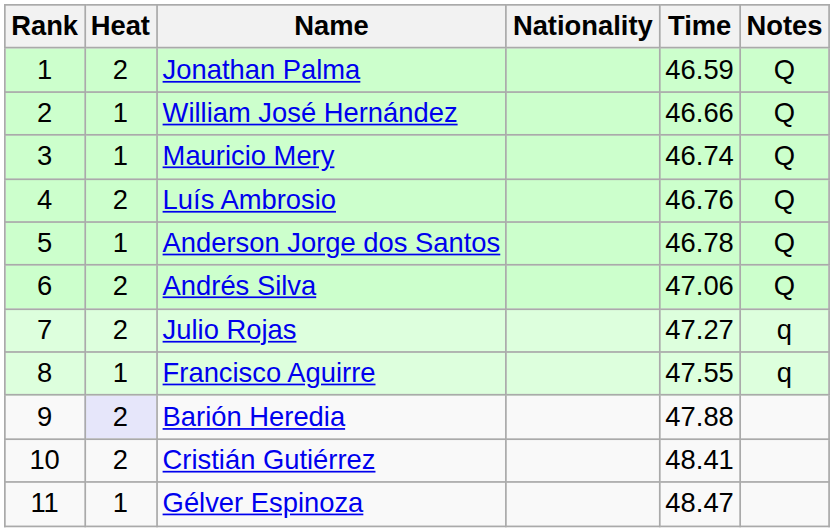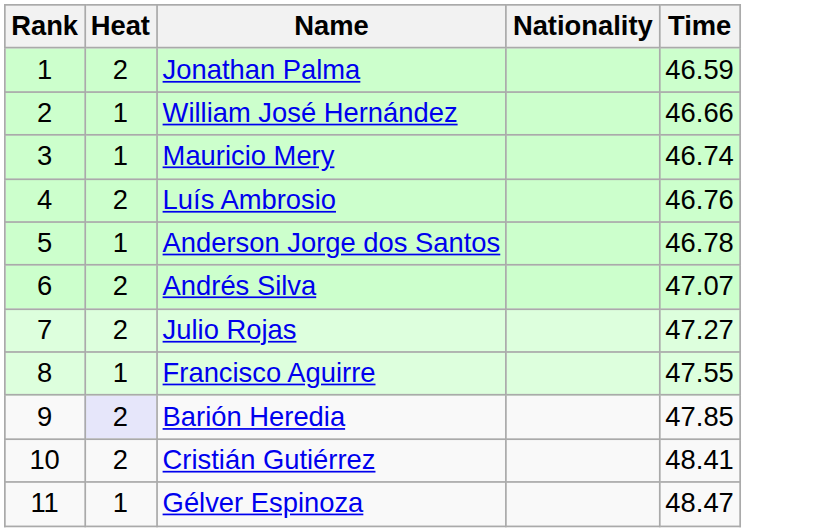 <table class="wikitable sortable" style="text-align:center">
 <tr>
 <th>Rank</th>
 <th>Heat</th>
 <th>Name</th>
 <th>Nationality</th>
 <th>Time</th>
-<th>Notes</th>
 </tr>
 <tr bgcolor=ccffcc>
 <td>1</td>
 <td>2</td>
 <td align=left><a href='#'>Jonathan Palma</a></td>
 <td align=left></td>
 <td>46.59</td>
-<td>Q</td>
 </tr>
 <tr bgcolor=ccffcc>
 <td>2</td>
 <td>1</td>
 <td align=left><a href='#'>William José Hernández</a></td>
 <td align=left></td>
 <td>46.66</td>
-<td>Q</td>
 </tr>
 <tr bgcolor=ccffcc>
 <td>3</td>
 <td>1</td>
 <td align=left><a href='#'>Mauricio Mery</a></td>
 <td align=left></td>
 <td>46.74</td>
-<td>Q</td>
 </tr>
 <tr bgcolor=ccffcc>
 <td>4</td>
 <td>2</td>
 <td align=left><a href='#'>Luís Ambrosio</a></td>
 <td align=left></td>
 <td>46.76</td>
-<td>Q</td>
 </tr>
 <tr bgcolor=ccffcc>
 <td>5</td>
 <td>1</td>
 <td align=left><a href='#'>Anderson Jorge dos Santos</a></td>
 <td align=left></td>
 <td>46.78</td>
-<td>Q</td>
 </tr>
 <tr bgcolor=ccffcc>
 <td>6</td>
 <td>2</td>
 <td align=left><a href='#'>Andrés Silva</a></td>
 <td align=left></td>
-<td>47.06</td>
-<td>Q</td>
+<td>47.07</td>
 </tr>
 <tr bgcolor=ddffdd>
 <td>7</td>
 <td>2</td>
 <td align=left><a href='#'>Julio Rojas</a></td>
 <td align=left></td>
 <td>47.27</td>
-<td>q</td>
 </tr>
 <tr bgcolor=ddffdd>
 <td>8</td>
 <td>1</td>
 <td align=left><a href='#'>Francisco Aguirre</a></td>
 <td align=left></td>
 <td>47.55</td>
-<td>q</td>
 </tr>
 <tr>
 <td>9</td>
 <td style="background: lavender;">2</td>
 <td align=left><a href='#'>Barión Heredia</a></td>
 <td align=left></td>
-<td>47.88</td>
-<td></td>
+<td>47.85</td>
 </tr>
 <tr>
 <td>10</td>
 <td>2</td>
 <td align=left><a href='#'>Cristián Gutiérrez</a></td>
 <td align=left></td>
 <td>48.41</td>
-<td></td>
 </tr>
 <tr>
 <td>11</td>
 <td>1</td>
 <td align=left><a href='#'>Gélver Espinoza</a></td>
 <td align=left></td>
 <td>48.47</td>
-<td></td>
 </tr>
 </table>
